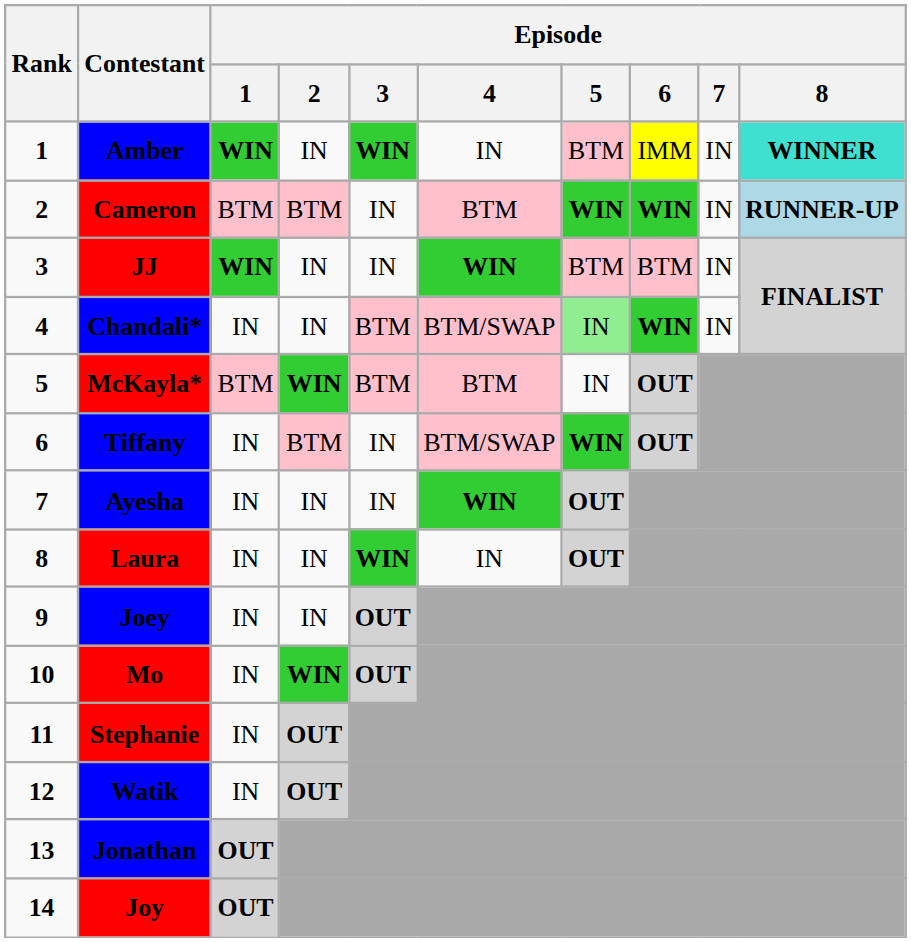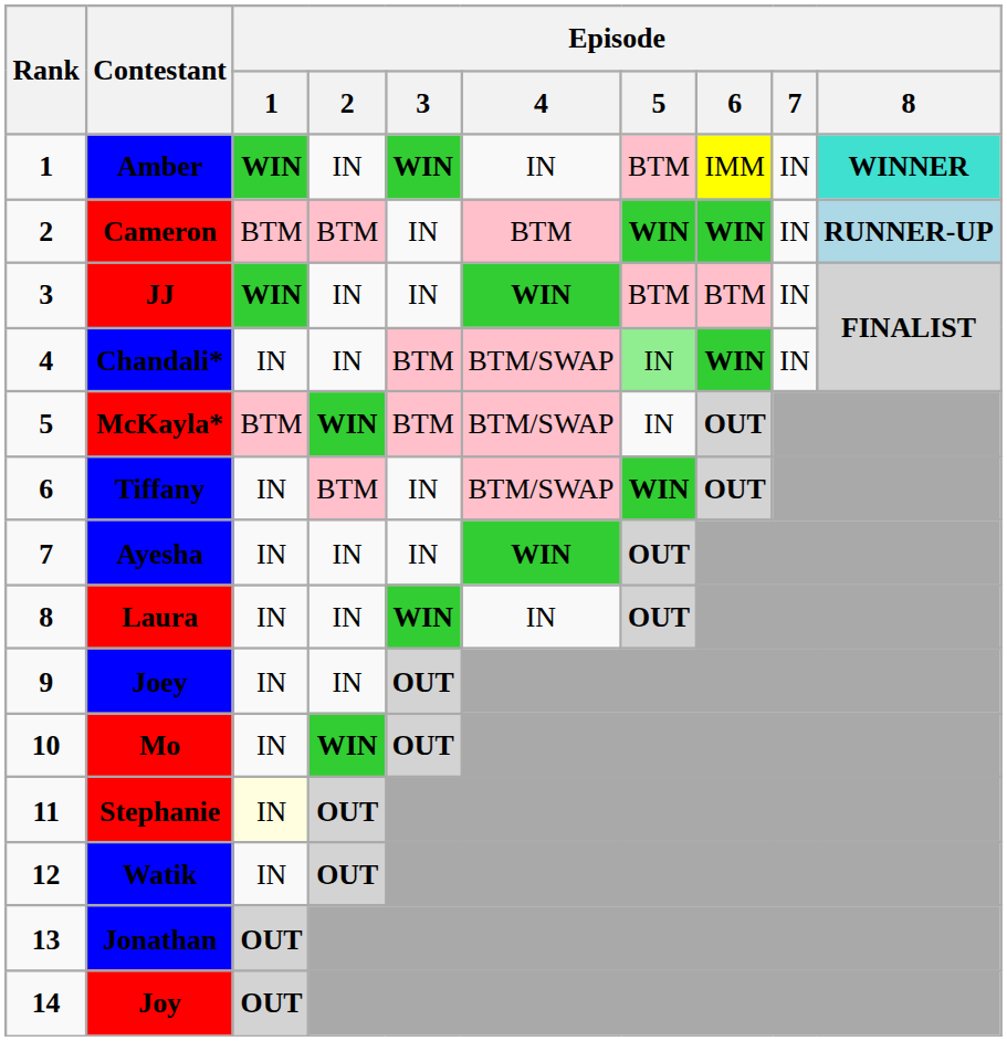 <table class="wikitable" style="text-align: center; font-size: 8.5pt; line-height:20px;">
 <tr>
 <th rowspan="2">Rank</th>
 <th rowspan="2">Contestant</th>
 <th colspan="8">Episode</th>
 </tr>
 <tr>
 <th>1</th>
 <th>2</th>
 <th>3</th>
 <th>4</th>
 <th>5</th>
 <th>6</th>
 <th>7</th>
 <th>8</th>
 </tr>
 <tr>
 <td><strong>1</strong></td>
 <td style="background:blue"><span><strong>Amber</strong></span></td>
 <td style="background:limegreen;"><strong>WIN</strong></td>
 <td>IN</td>
 <td style="background:limegreen;"><strong>WIN</strong></td>
 <td>IN</td>
 <td style="background:pink;">BTM</td>
 <td style="background:yellow;">IMM</td>
 <td>IN</td>
 <td style="background:turquoise"><strong>WINNER</strong></td>
 </tr>
 <tr>
 <td><strong>2</strong></td>
 <td style="background:red"><span><strong>Cameron</strong></span></td>
 <td style="background:pink;">BTM</td>
 <td style="background:pink;">BTM</td>
 <td>IN</td>
 <td style="background:pink;">BTM</td>
 <td style="background:limegreen;"><strong>WIN</strong></td>
 <td style="background:limegreen;"><strong>WIN</strong></td>
 <td>IN</td>
 <td style="background:lightblue"><strong>RUNNER-UP</strong></td>
 </tr>
 <tr>
 <td><strong>3</strong></td>
 <td style="background:red"><span><strong>JJ</strong></span></td>
 <td style="background:limegreen;"><strong>WIN</strong></td>
 <td>IN</td>
 <td>IN</td>
 <td style="background:limegreen;"><strong>WIN</strong></td>
 <td style="background:pink;">BTM</td>
 <td style="background:pink;">BTM</td>
 <td>IN</td>
 <td rowspan="2" style="background:lightgray;"><strong>FINALIST</strong></td>
 </tr>
 <tr>
 <td><strong>4</strong></td>
 <td style="background:blue"><span><strong>Chandali*</strong></span></td>
 <td>IN</td>
 <td>IN</td>
 <td style="background:pink;">BTM</td>
 <td style="background:pink;">BTM/SWAP</td>
 <td style="background: lightgreen;">IN</td>
 <td style="background:limegreen;"><strong>WIN</strong></td>
 <td>IN</td>
 </tr>
 <tr>
 <td><strong>5</strong></td>
 <td style="background:red"><span><strong>McKayla*</strong></span></td>
 <td style="background:pink;">BTM</td>
 <td style="background:limegreen;"><strong>WIN</strong></td>
 <td style="background:pink;">BTM</td>
-<td style="background:pink;">BTM</td>
+<td style="background:pink;">BTM/SWAP</td>
 <td>IN</td>
 <td style="background:lightgray;"><strong>OUT</strong></td>
 <td colspan="8" style="background:darkgrey;"></td>
 </tr>
 <tr>
 <td><strong>6</strong></td>
 <td style="background:blue"><span><strong>Tiffany</strong></span></td>
 <td>IN</td>
 <td style="background:pink;">BTM</td>
 <td>IN</td>
 <td style="background:pink;">BTM/SWAP</td>
 <td style="background:limegreen;"><strong>WIN</strong></td>
 <td style="background:lightgray;"><strong>OUT</strong></td>
 <td colspan="8" style="background:darkgrey;"></td>
 </tr>
 <tr>
 <td><strong>7</strong></td>
 <td style="background:blue"><span><strong>Ayesha</strong></span></td>
 <td>IN</td>
 <td>IN</td>
 <td>IN</td>
 <td style="background:limegreen;"><strong>WIN</strong></td>
 <td style="background:lightgray;"><strong>OUT</strong></td>
 <td colspan="8" style="background:darkgrey;"></td>
 </tr>
 <tr>
 <td><strong>8</strong></td>
 <td style="background:red"><span><strong>Laura</strong></span></td>
 <td>IN</td>
 <td>IN</td>
 <td style="background:limegreen;"><strong>WIN</strong></td>
 <td>IN</td>
 <td style="background:lightgray;"><strong>OUT</strong></td>
 <td colspan="8" style="background:darkgrey;"></td>
 </tr>
 <tr>
 <td><strong>9</strong></td>
 <td style="background:blue"><span><strong>Joey</strong></span></td>
 <td>IN</td>
 <td>IN</td>
 <td style="background:lightgray;"><strong>OUT</strong></td>
 <td colspan="8" style="background:darkgrey;"></td>
 </tr>
 <tr>
 <td><strong>10</strong></td>
 <td style="background:red"><span><strong>Mo</strong></span></td>
 <td>IN</td>
 <td style="background:limegreen;"><strong>WIN</strong></td>
 <td style="background:lightgray;"><strong>OUT</strong></td>
 <td colspan="8" style="background:darkgrey;"></td>
 </tr>
 <tr>
 <td><strong>11</strong></td>
 <td style="background:red"><span><strong>Stephanie</strong></span></td>
-<td>IN</td>
+<td style="background: lightyellow;">IN</td>
 <td style="background:lightgray;"><strong>OUT</strong></td>
 <td colspan="8" style="background:darkgrey;"></td>
 </tr>
 <tr>
 <td><strong>12</strong></td>
 <td style="background:blue"><span><strong>Watik</strong></span></td>
 <td>IN</td>
 <td style="background:lightgray;"><strong>OUT</strong></td>
 <td colspan="8" style="background:darkgrey;"></td>
 </tr>
 <tr>
 <td><strong>13</strong></td>
 <td style="background:blue"><span><strong>Jonathan</strong></span></td>
 <td style="background:lightgray;"><strong>OUT</strong></td>
 <td colspan="8" style="background:darkgrey;"></td>
 </tr>
 <tr>
 <td><strong>14</strong></td>
 <td style="background:red"><span><strong>Joy</strong></span></td>
 <td style="background:lightgray;"><strong>OUT</strong></td>
 <td colspan="8" style="background:darkgrey;"></td>
 </tr>
 </table>
